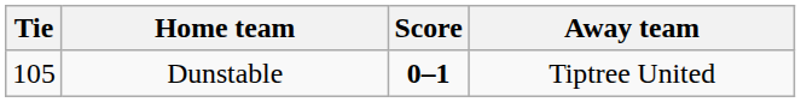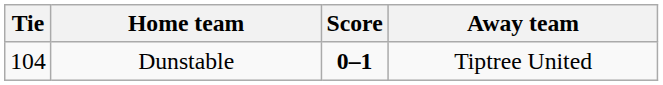 <table class="wikitable" style="text-align:center;">
 <tr>
 <th width=20>Tie</th>
 <th width=175>Home team</th>
 <th width=20>Score</th>
 <th width=175>Away team</th>
 </tr>
 <tr>
-<td>105</td>
+<td>104</td>
 <td>Dunstable</td>
 <td><strong>0–1</strong></td>
 <td>Tiptree United</td>
 </tr>
 </table>
